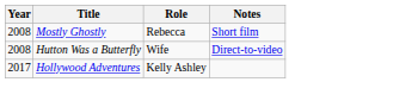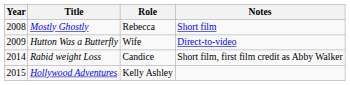 <table class="wikitable sortable">
 <tr>
 <th>Year</th>
 <th>Title</th>
 <th>Role</th>
 <th class="unsortable">Notes</th>
 </tr>
 <tr>
 <td>2008</td>
 <td><em><a href='#'>Mostly Ghostly</a></em></td>
 <td>Rebecca</td>
 <td><a href='#'>Short film</a></td>
 </tr>
 <tr>
-<td>2008</td>
+<td>2009</td>
 <td><em>Hutton Was a Butterfly</em></td>
 <td>Wife</td>
 <td><a href='#'>Direct-to-video</a></td>
 </tr>
 <tr>
-<td>2017</td>
+<td>2014</td>
+<td><em>Rabid weight Loss</em></td>
+<td>Candice</td>
+<td>Short film, first film credit as Abby Walker</td>
+</tr>
+<tr>
+<td>2015</td>
 <td><em><a href='#'>Hollywood Adventures</a></em></td>
 <td>Kelly Ashley</td>
 <td></td>
 </tr>
 </table>
